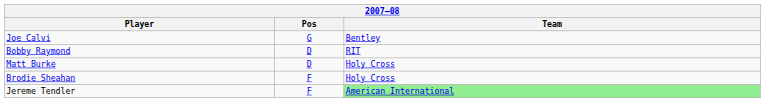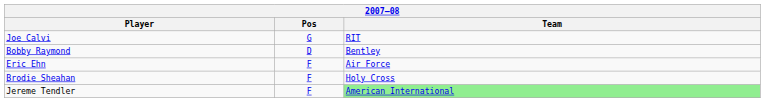 <table class="wikitable" width=95%>
 <tr>
 <th colspan=3><a href='#'>2007–08</a></th>
 </tr>
 <tr>
 <th>Player</th>
 <th>Pos</th>
 <th>Team</th>
 </tr>
 <tr>
 <td><a href='#'>Joe Calvi</a></td>
 <td style="text-align:center;"><a href='#'>G</a></td>
-<td><a href='#'>Bentley</a></td>
+<td><a href='#'>RIT</a></td>
 </tr>
 <tr>
 <td><a href='#'>Bobby Raymond</a></td>
 <td style="text-align:center;"><a href='#'>D</a></td>
-<td><a href='#'>RIT</a></td>
+<td><a href='#'>Bentley</a></td>
 </tr>
 <tr>
-<td><a href='#'>Matt Burke</a></td>
-<td style="text-align:center;"><a href='#'>D</a></td>
-<td><a href='#'>Holy Cross</a></td>
+<td><a href='#'>Eric Ehn</a></td>
+<td style="text-align:center;"><a href='#'>F</a></td>
+<td><a href='#'>Air Force</a></td>
 </tr>
 <tr>
 <td><a href='#'>Brodie Sheahan</a></td>
 <td style="text-align:center;"><a href='#'>F</a></td>
 <td><a href='#'>Holy Cross</a></td>
 </tr>
 <tr>
 <td>Jereme Tendler</td>
 <td style="text-align:center;"><a href='#'>F</a></td>
 <td style="background: lightgreen;"><a href='#'>American International</a></td>
 </tr>
 </table>
